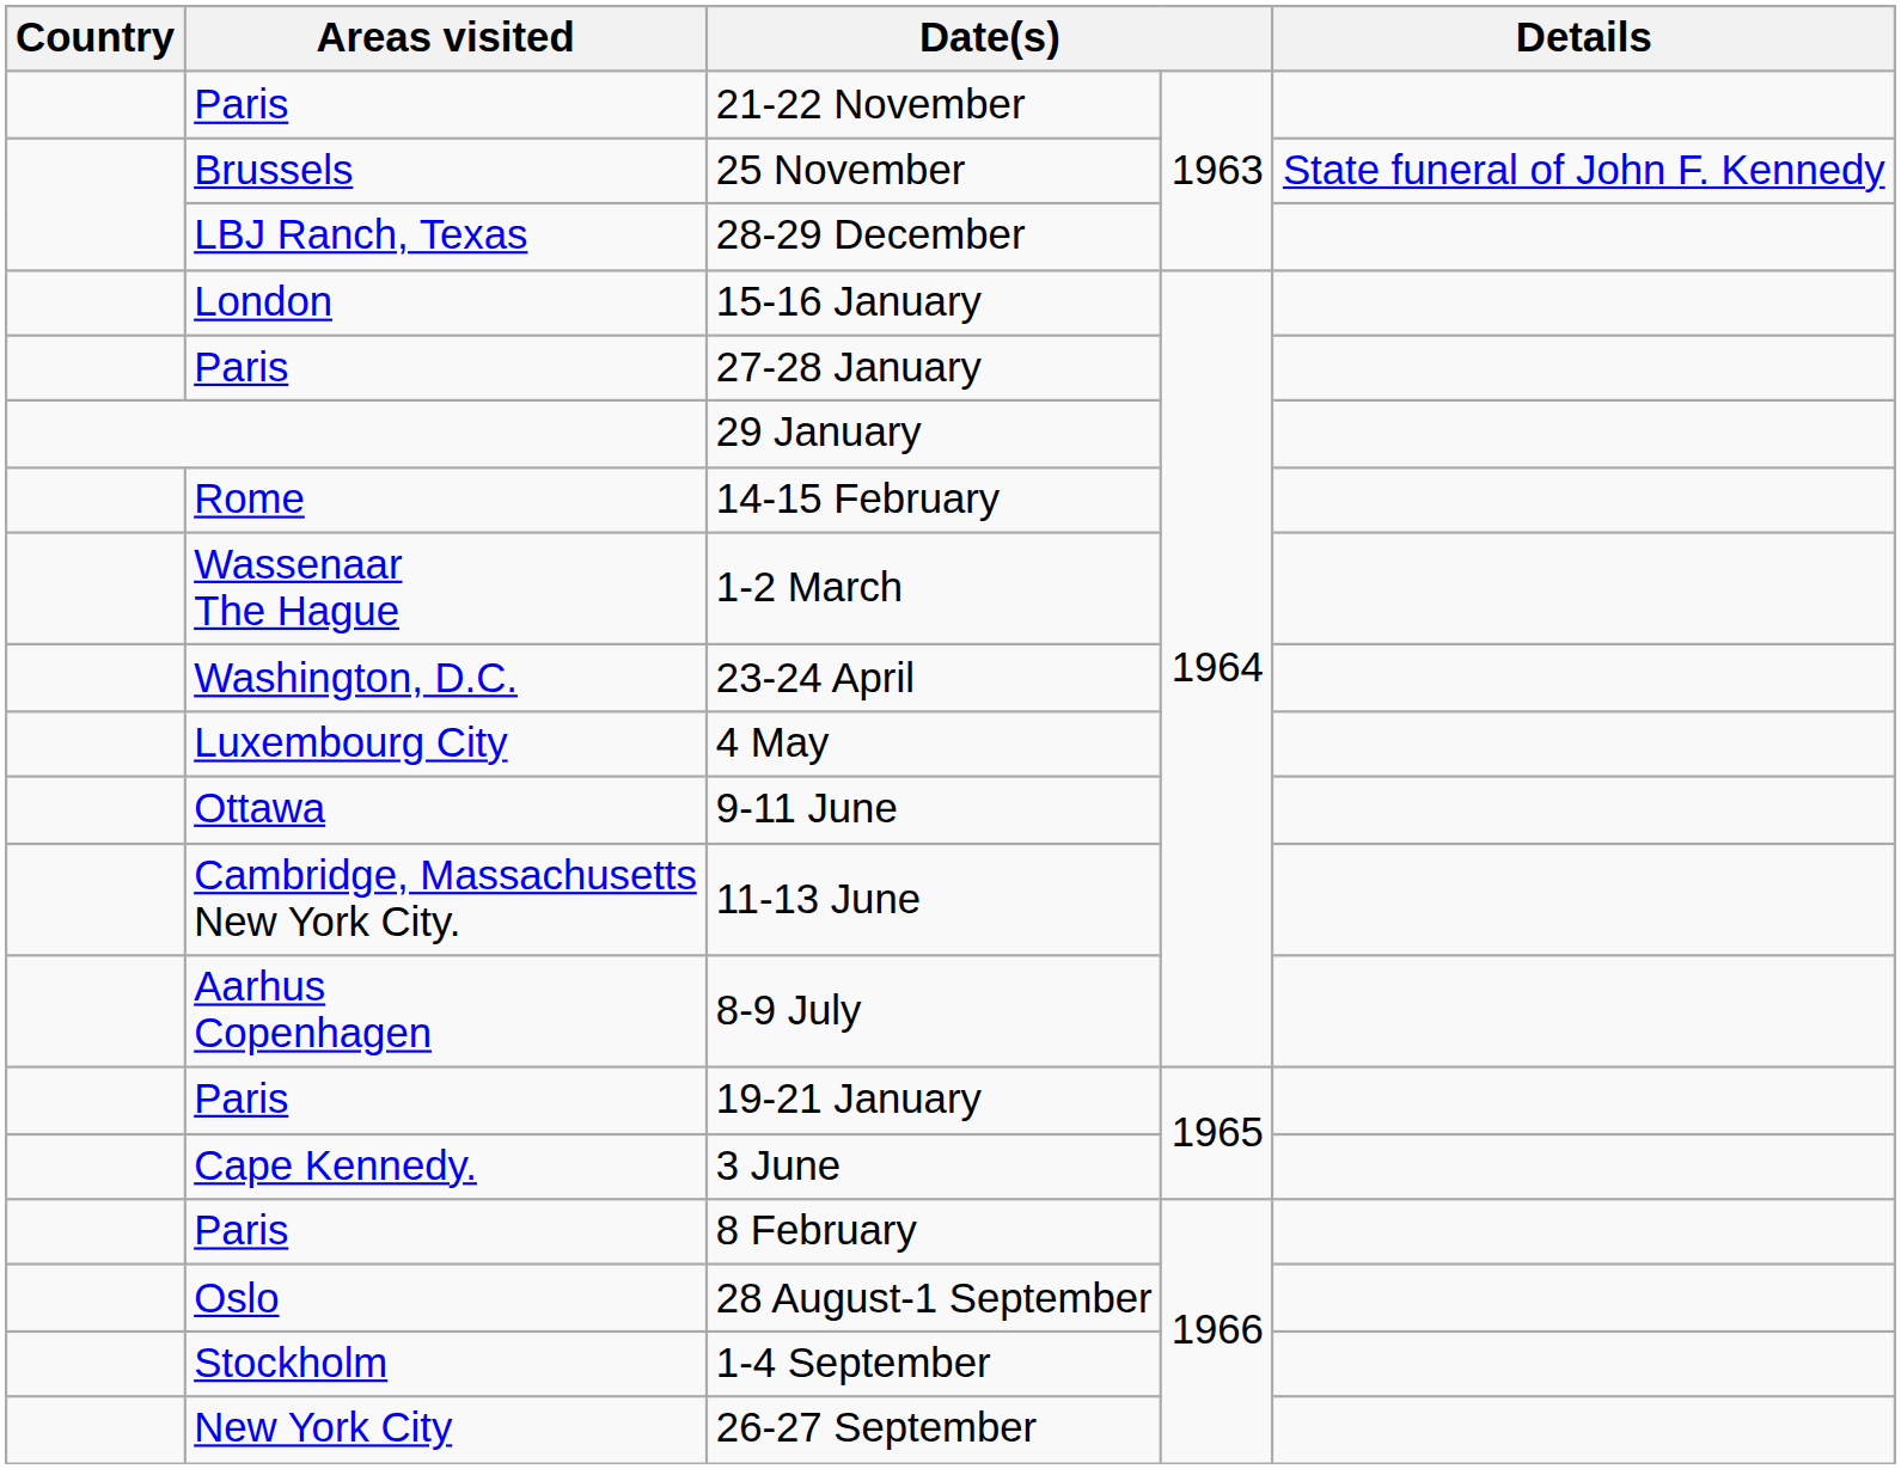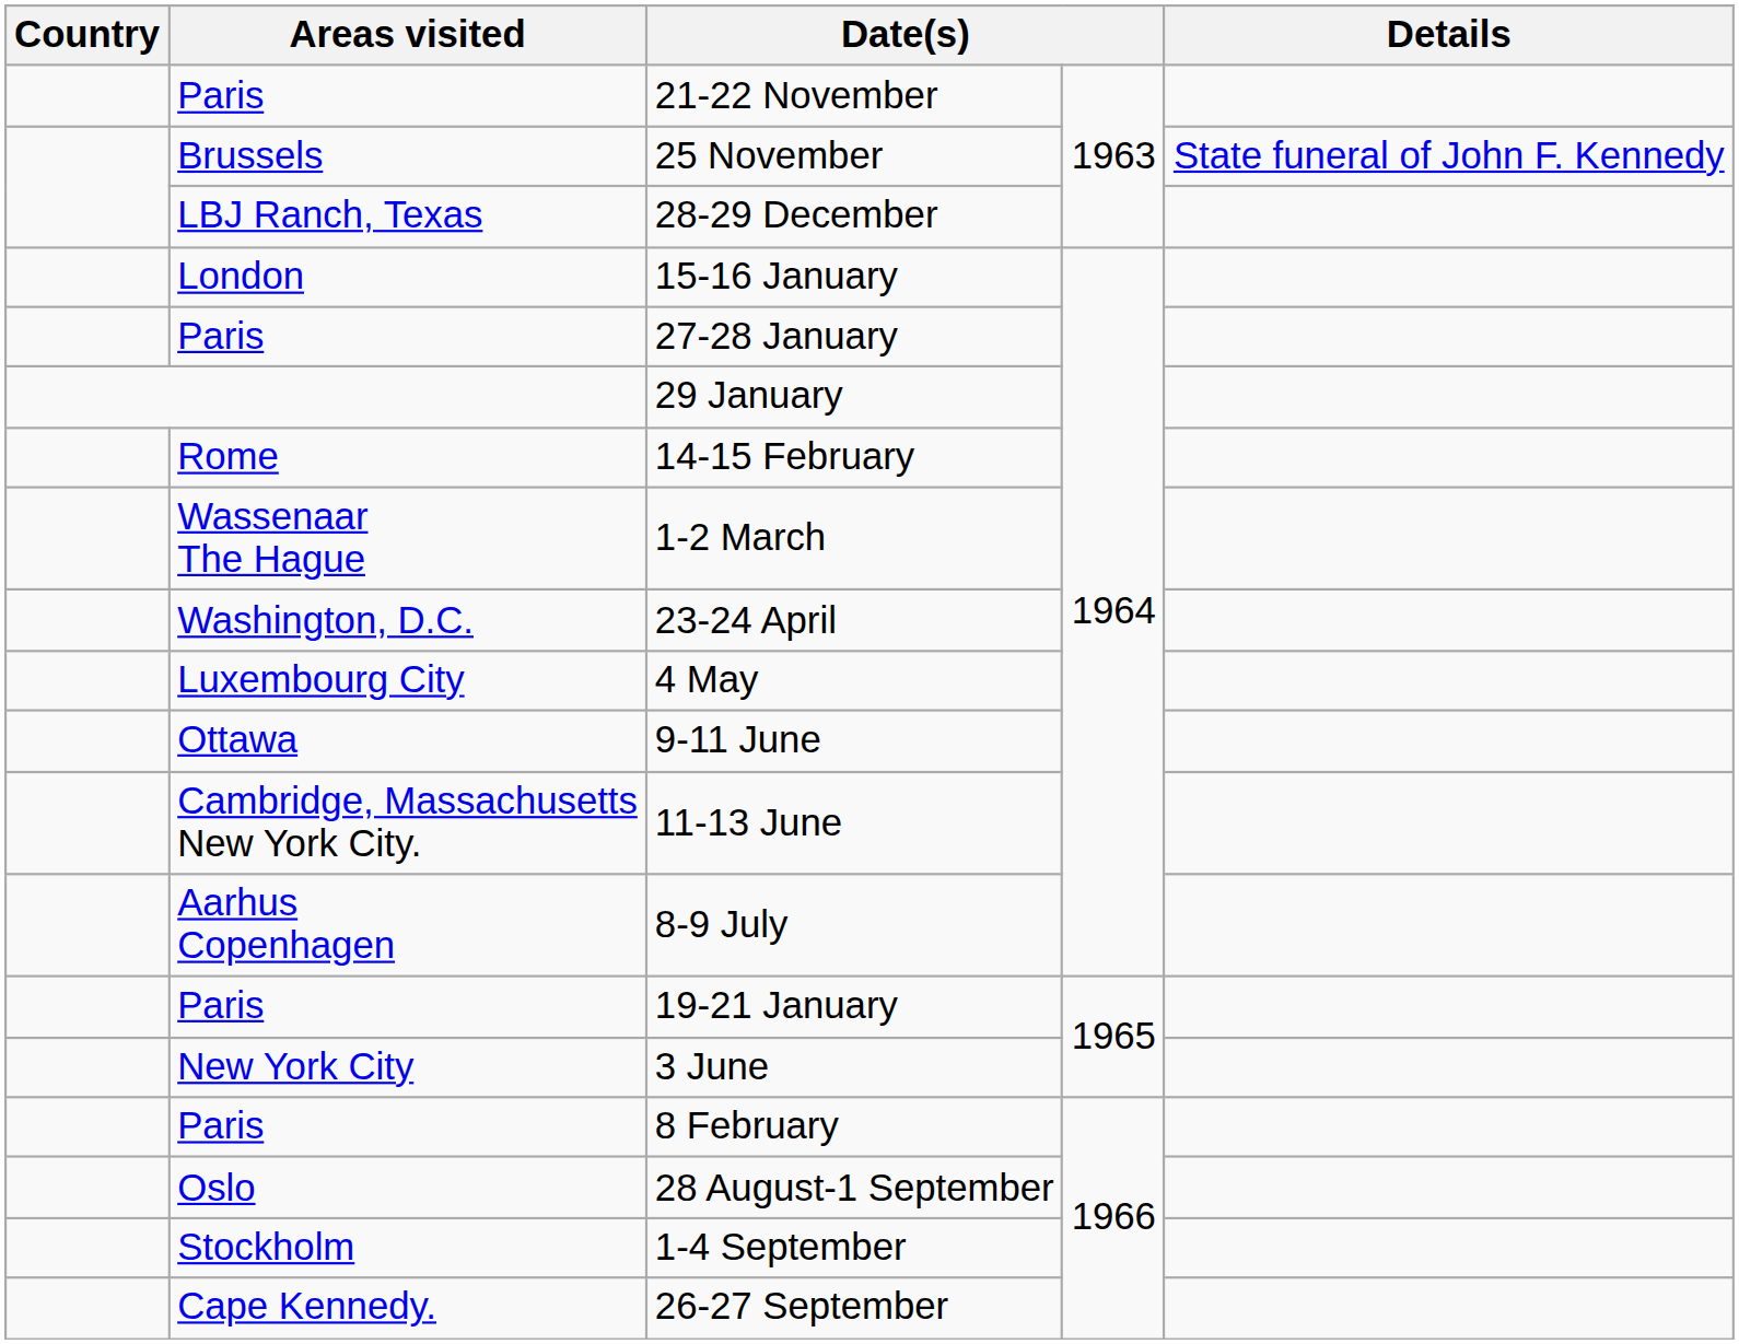 <table class="wikitable">
 <tr>
 <th scope=col>Country</th>
 <th scope=col>Areas visited</th>
 <th colspan="2">Date(s)</th>
 <th scope=col>Details</th>
 </tr>
 <tr>
 <td></td>
 <td><a href='#'>Paris</a></td>
 <td>21-22 November</td>
 <td rowspan="3">1963</td>
 <td></td>
 </tr>
 <tr>
 <td rowspan="2"></td>
 <td><a href='#'>Brussels</a></td>
 <td>25 November</td>
 <td><a href='#'>State funeral of John F. Kennedy</a></td>
 </tr>
 <tr>
 <td><a href='#'>LBJ Ranch, Texas</a></td>
 <td>28-29 December</td>
 <td></td>
 </tr>
 <tr>
 <td></td>
 <td><a href='#'>London</a></td>
 <td>15-16 January</td>
 <td rowspan="10">1964</td>
 <td></td>
 </tr>
 <tr>
 <td></td>
 <td><a href='#'>Paris</a></td>
 <td>27-28 January</td>
 <td></td>
 </tr>
 <tr>
 <td colspan="2"></td>
 <td>29 January</td>
 <td></td>
 </tr>
 <tr>
 <td></td>
 <td><a href='#'>Rome</a></td>
 <td>14-15 February</td>
 <td></td>
 </tr>
 <tr>
 <td></td>
 <td><a href='#'>Wassenaar</a><br><a href='#'>The Hague</a></td>
 <td>1-2 March</td>
 <td></td>
 </tr>
 <tr>
 <td></td>
 <td><a href='#'>Washington, D.C.</a></td>
 <td>23-24 April</td>
 <td></td>
 </tr>
 <tr>
 <td></td>
 <td><a href='#'>Luxembourg City</a></td>
 <td>4 May</td>
 <td></td>
 </tr>
 <tr>
 <td></td>
 <td><a href='#'>Ottawa</a></td>
 <td>9-11 June</td>
 <td></td>
 </tr>
 <tr>
 <td></td>
 <td><a href='#'>Cambridge, Massachusetts</a> <br>New York City.</td>
 <td>11-13 June</td>
 <td></td>
 </tr>
 <tr>
 <td></td>
 <td><a href='#'>Aarhus</a><br><a href='#'>Copenhagen</a></td>
 <td>8-9 July</td>
 <td></td>
 </tr>
 <tr>
 <td></td>
 <td><a href='#'>Paris</a></td>
 <td>19-21 January</td>
 <td rowspan="2">1965</td>
 <td></td>
 </tr>
 <tr>
 <td></td>
-<td><a href='#'>Cape Kennedy.</a></td>
+<td><a href='#'>New York City</a></td>
 <td>3 June</td>
 </tr>
 <tr>
 <td></td>
 <td><a href='#'>Paris</a></td>
 <td>8 February</td>
 <td rowspan="4">1966</td>
 <td></td>
 </tr>
 <tr>
 <td></td>
 <td><a href='#'>Oslo</a></td>
 <td>28 August-1 September</td>
 <td></td>
 </tr>
 <tr>
 <td></td>
 <td><a href='#'>Stockholm</a></td>
 <td>1-4 September</td>
 <td></td>
 </tr>
 <tr>
 <td></td>
-<td><a href='#'>New York City</a></td>
+<td><a href='#'>Cape Kennedy.</a></td>
 <td>26-27 September</td>
 <td></td>
 </tr>
 </table>
